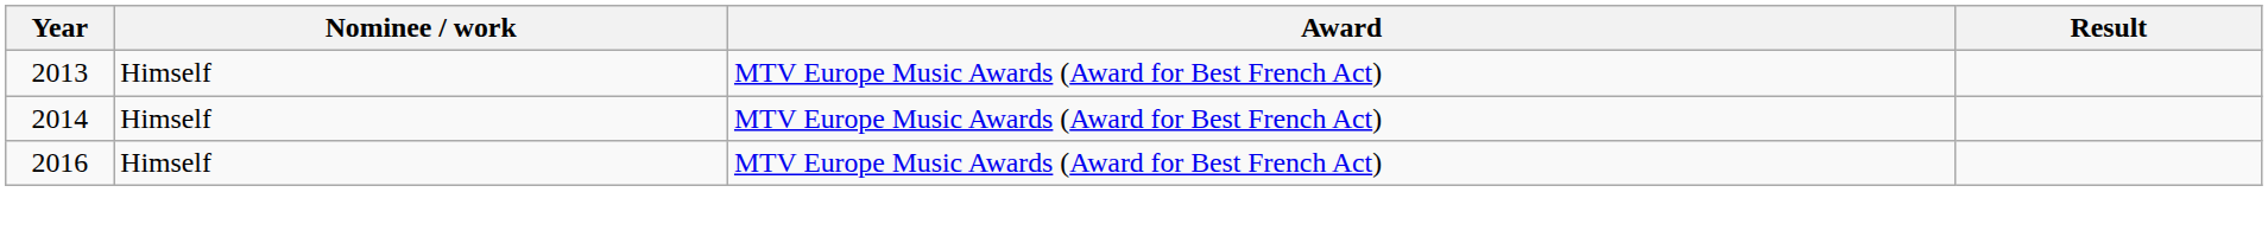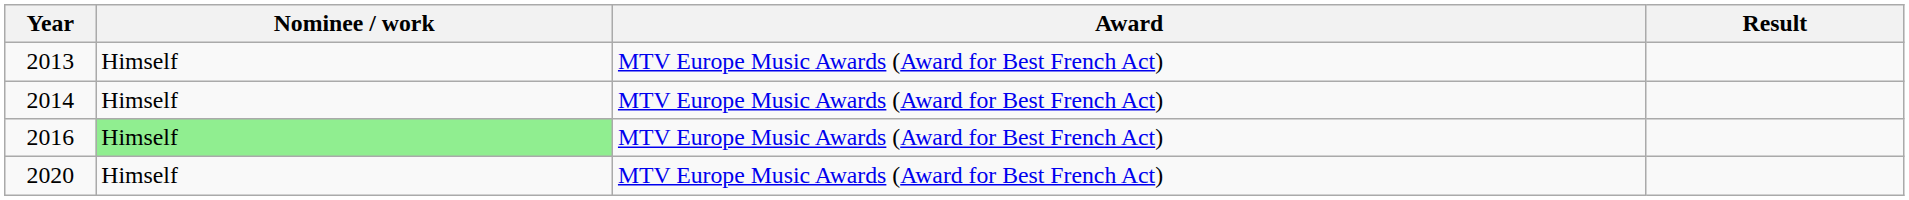 <table class="wikitable" style="font-size:99%; text-align:left;" width="80%" "class="wikitable">
 <tr>
 <th width="1%">Year</th>
 <th width="10%">Nominee / work</th>
 <th width="20%">Award</th>
 <th width="5%">Result</th>
 </tr>
 <tr>
 <td align="center">2013</td>
 <td>Himself</td>
 <td><a href='#'>MTV Europe Music Awards</a> (<a href='#'>Award for Best French Act</a>)</td>
 <td></td>
 </tr>
 <tr>
 <td align="center">2014</td>
 <td>Himself</td>
 <td><a href='#'>MTV Europe Music Awards</a> (<a href='#'>Award for Best French Act</a>)</td>
 <td></td>
 </tr>
 <tr>
 <td align="center">2016</td>
+<td style="background: lightgreen;">Himself</td>
+<td><a href='#'>MTV Europe Music Awards</a> (<a href='#'>Award for Best French Act</a>)</td>
+<td></td>
+</tr>
+<tr>
+<td align="center">2020</td>
 <td>Himself</td>
 <td><a href='#'>MTV Europe Music Awards</a> (<a href='#'>Award for Best French Act</a>)</td>
 <td></td>
 </tr>
 </table>
